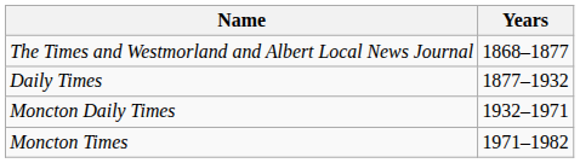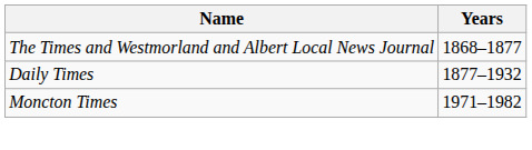 <table class="wikitable">
 <tr>
 <th>Name</th>
 <th>Years</th>
 </tr>
 <tr>
 <td><em>The Times and Westmorland and Albert Local News Journal</em></td>
 <td>1868–1877</td>
 </tr>
 <tr>
 <td><em>Daily Times</em></td>
 <td>1877–1932</td>
 </tr>
 <tr>
-<td><em>Moncton Daily Times</em></td>
-<td>1932–1971</td>
-</tr>
-<tr>
 <td><em>Moncton Times</em></td>
 <td>1971–1982</td>
 </tr>
 </table>
